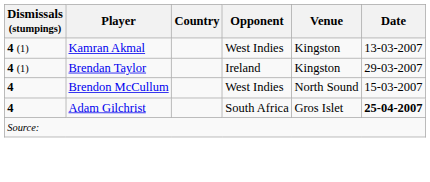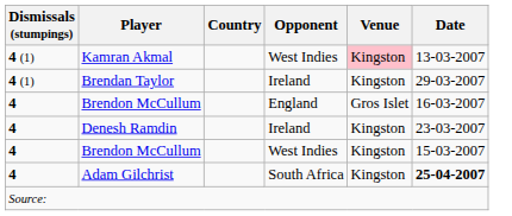 <table class="wikitable">
 <tr>
 <th>Dismissals<br><small>(stumpings)</small></th>
 <th>Player</th>
 <th>Country</th>
 <th>Opponent</th>
 <th>Venue</th>
 <th>Date</th>
 </tr>
 <tr>
 <td><strong>4</strong> <small>(1)</small></td>
 <td><a href='#'>Kamran Akmal</a></td>
 <td></td>
 <td>West Indies</td>
-<td>Kingston</td>
+<td style="background: pink;">Kingston</td>
 <td>13-03-2007</td>
 </tr>
 <tr>
 <td><strong>4</strong> <small>(1)</small></td>
 <td><a href='#'>Brendan Taylor</a></td>
 <td></td>
 <td>Ireland</td>
 <td>Kingston</td>
 <td>29-03-2007</td>
 </tr>
 <tr>
 <td><strong>4</strong></td>
 <td><a href='#'>Brendon McCullum</a></td>
 <td></td>
+<td>England</td>
+<td>Gros Islet</td>
+<td>16-03-2007</td>
+</tr>
+<tr>
+<td><strong>4</strong></td>
+<td><a href='#'>Denesh Ramdin</a></td>
+<td></td>
+<td>Ireland</td>
+<td>Kingston</td>
+<td>23-03-2007</td>
+</tr>
+<tr>
+<td><strong>4</strong></td>
+<td><a href='#'>Brendon McCullum</a></td>
+<td></td>
 <td>West Indies</td>
-<td>North Sound</td>
+<td>Kingston</td>
 <td>15-03-2007</td>
 </tr>
 <tr>
 <td><strong>4</strong></td>
 <td><a href='#'>Adam Gilchrist</a></td>
 <td></td>
 <td>South Africa</td>
-<td>Gros Islet</td>
+<td>Kingston</td>
 <td><strong>25-04-2007</strong></td>
 </tr>
 <tr>
 <td colspan=6><small><em>Source:  </em></small></td>
 </tr>
 </table>
